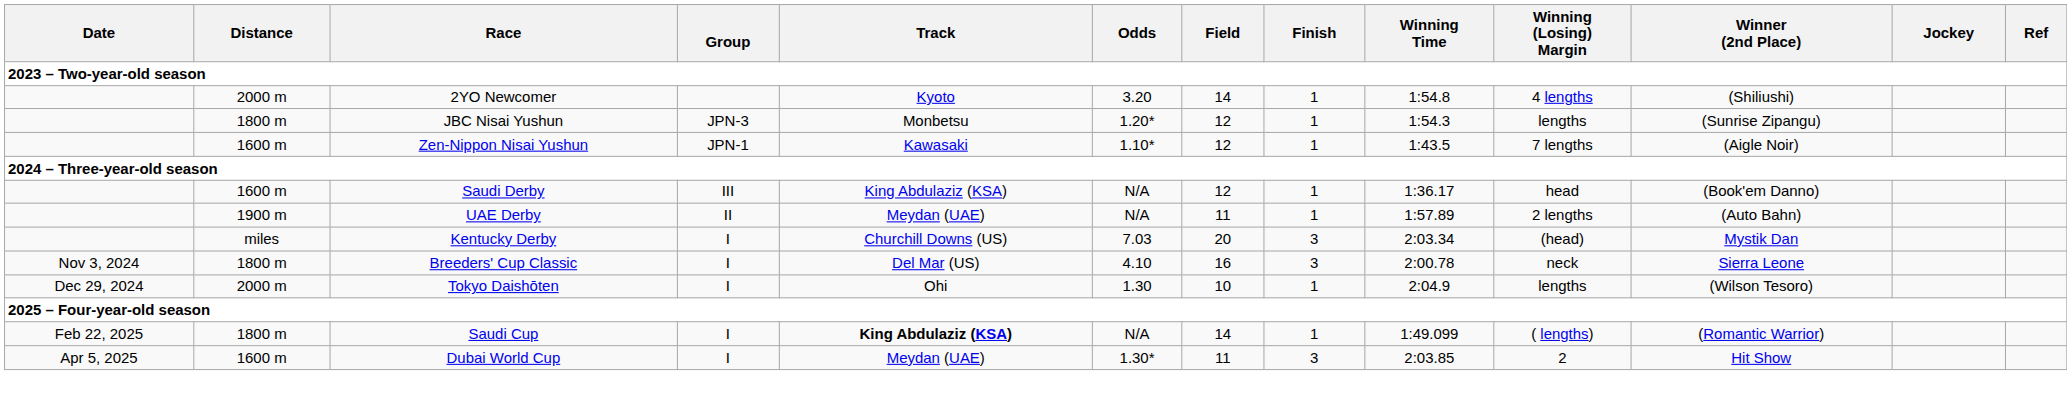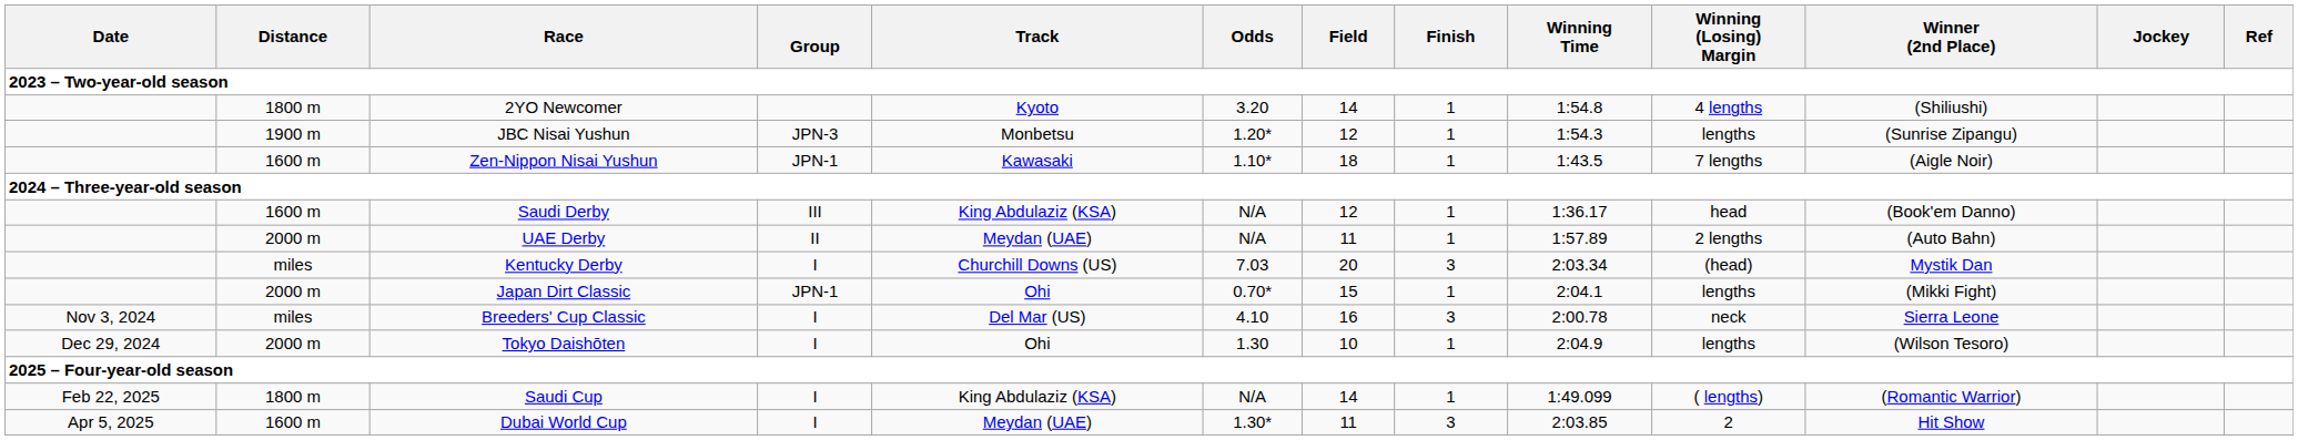 <table class = "wikitable sortable" style="text-align:center; width:100%; font-size:90%">
 <tr>
 <th scope="col">Date</th>
 <th scope="col">Distance</th>
 <th scope="col">Race</th>
 <th scope="col"><br>Group</th>
 <th scope="col">Track</th>
 <th scope="col">Odds</th>
 <th scope="col">Field</th>
 <th scope="col">Finish</th>
 <th scope="col">Winning<br>Time</th>
 <th scope="col">Winning<br>(Losing)<br>Margin</th>
 <th>Winner<br>(2nd Place)</th>
 <th scope="col">Jockey</th>
 <th scope="col" class="unsortable">Ref</th>
 </tr>
 <tr style="background-color:white">
 <td colspan="13" align="left"><strong>2023 – Two-year-old season</strong></td>
 </tr>
 <tr>
 <td></td>
-<td> 2000 m</td>
+<td> 1800 m</td>
 <td> 2YO Newcomer</td>
 <td></td>
 <td><a href='#'>Kyoto</a></td>
 <td> 3.20</td>
 <td>14</td>
 <td>1</td>
 <td>1:54.8</td>
 <td> 4 <a href='#'>lengths</a></td>
 <td>(Shiliushi)</td>
 <td></td>
 <td></td>
 </tr>
 <tr>
 <td></td>
-<td> 1800 m</td>
+<td> 1900 m</td>
 <td>JBC Nisai Yushun</td>
 <td>JPN-3</td>
 <td>Monbetsu</td>
 <td> 1.20*</td>
 <td>12</td>
 <td>1</td>
 <td>1:54.3</td>
 <td>  lengths</td>
 <td>(Sunrise Zipangu)</td>
 <td></td>
 <td></td>
 </tr>
 <tr>
 <td></td>
 <td> 1600 m</td>
 <td><a href='#'>Zen-Nippon Nisai Yushun</a></td>
 <td> JPN-1</td>
 <td><a href='#'>Kawasaki</a></td>
 <td> 1.10*</td>
-<td>12</td>
+<td>18</td>
 <td>1</td>
 <td>1:43.5</td>
 <td> 7 lengths</td>
 <td>(Aigle Noir)</td>
 <td></td>
 <td></td>
 </tr>
 <tr style="background-color:white">
 <td colspan="13" align="left"><strong>2024 – Three-year-old season</strong></td>
 </tr>
 <tr>
 <td></td>
 <td> 1600 m</td>
 <td><a href='#'>Saudi Derby</a></td>
 <td>III</td>
 <td><a href='#'>King Abdulaziz</a> (<a href='#'>KSA</a>)</td>
 <td> N/A</td>
 <td>12</td>
 <td>1</td>
 <td>1:36.17</td>
 <td>  head</td>
 <td>(Book'em Danno)</td>
 <td></td>
 <td></td>
 </tr>
 <tr>
 <td></td>
-<td> 1900 m</td>
+<td> 2000 m</td>
 <td><a href='#'>UAE Derby</a></td>
 <td>II</td>
 <td><a href='#'>Meydan</a> (<a href='#'>UAE</a>)</td>
 <td> N/A</td>
 <td>11</td>
 <td>1</td>
 <td>1:57.89</td>
 <td>  2 lengths</td>
 <td>(Auto Bahn)</td>
 <td></td>
 <td></td>
 </tr>
 <tr>
 <td></td>
 <td>  miles</td>
 <td><a href='#'>Kentucky Derby</a></td>
 <td>I</td>
 <td><a href='#'>Churchill Downs</a> (US)</td>
 <td> 7.03</td>
 <td>20</td>
 <td>3</td>
 <td>2:03.34</td>
 <td> (head)</td>
 <td><a href='#'>Mystik Dan</a></td>
 <td></td>
 <td></td>
 </tr>
 <tr>
+<td></td>
+<td> 2000 m</td>
+<td><a href='#'>Japan Dirt Classic</a></td>
+<td> JPN-1</td>
+<td><a href='#'>Ohi</a></td>
+<td> 0.70*</td>
+<td>15</td>
+<td>1</td>
+<td>2:04.1</td>
+<td>  lengths</td>
+<td>(Mikki Fight)</td>
+<td></td>
+<td></td>
+</tr>
+<tr>
 <td>Nov 3, 2024</td>
-<td> 1800 m</td>
+<td>  miles</td>
 <td><a href='#'>Breeders' Cup Classic</a></td>
 <td>I</td>
 <td><a href='#'>Del Mar</a> (US)</td>
 <td> 4.10</td>
 <td>16</td>
 <td>3</td>
 <td>2:00.78</td>
 <td> neck</td>
 <td><a href='#'>Sierra Leone</a></td>
 <td></td>
 <td></td>
 </tr>
 <tr>
 <td>Dec 29, 2024</td>
 <td> 2000 m</td>
 <td><a href='#'>Tokyo Daishōten</a></td>
 <td>I</td>
 <td>Ohi</td>
 <td> 1.30</td>
 <td>10</td>
 <td>1</td>
 <td>2:04.9</td>
 <td>  lengths</td>
 <td>(Wilson Tesoro)</td>
 <td></td>
 <td></td>
 </tr>
 <tr style="background-color:white">
 <td colspan="13" align="left"><strong>2025 – Four-year-old season</strong></td>
 </tr>
 <tr>
 <td>Feb 22, 2025</td>
 <td> 1800 m</td>
 <td><a href='#'>Saudi Cup</a></td>
 <td>I</td>
-<td><strong>King Abdulaziz (<a href='#'>KSA</a>)</strong></td>
+<td>King Abdulaziz (<a href='#'>KSA</a>)</td>
 <td> N/A</td>
 <td>14</td>
 <td>1</td>
 <td>1:49.099</td>
 <td> ( <a href='#'>lengths</a>)</td>
 <td>(<a href='#'>Romantic Warrior</a>)</td>
 <td></td>
 <td></td>
 </tr>
 <tr>
 <td>Apr 5, 2025</td>
 <td> 1600 m</td>
 <td><a href='#'>Dubai World Cup</a></td>
 <td>I</td>
 <td><a href='#'>Meydan</a> (<a href='#'>UAE</a>)</td>
 <td> 1.30*</td>
 <td>11</td>
 <td>3</td>
 <td>2:03.85</td>
 <td> 2</td>
 <td><a href='#'>Hit Show</a></td>
 <td></td>
 <td></td>
 </tr>
 </table>
